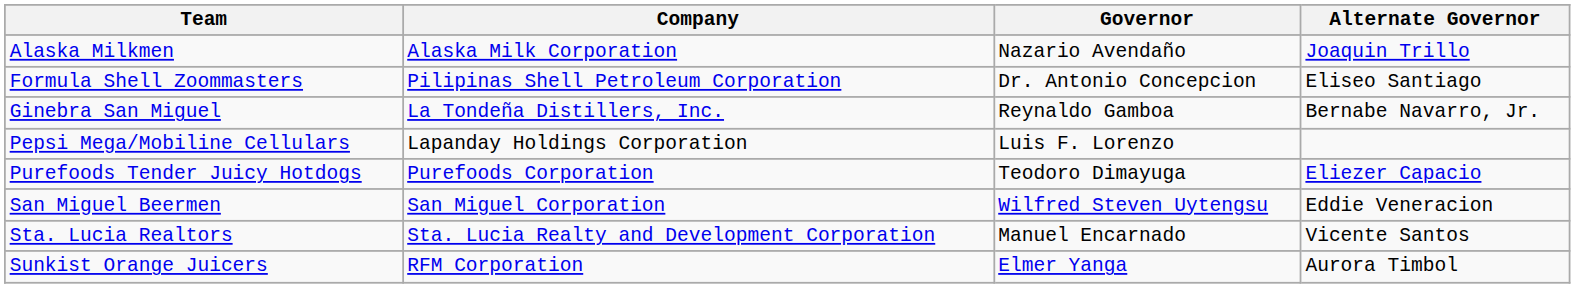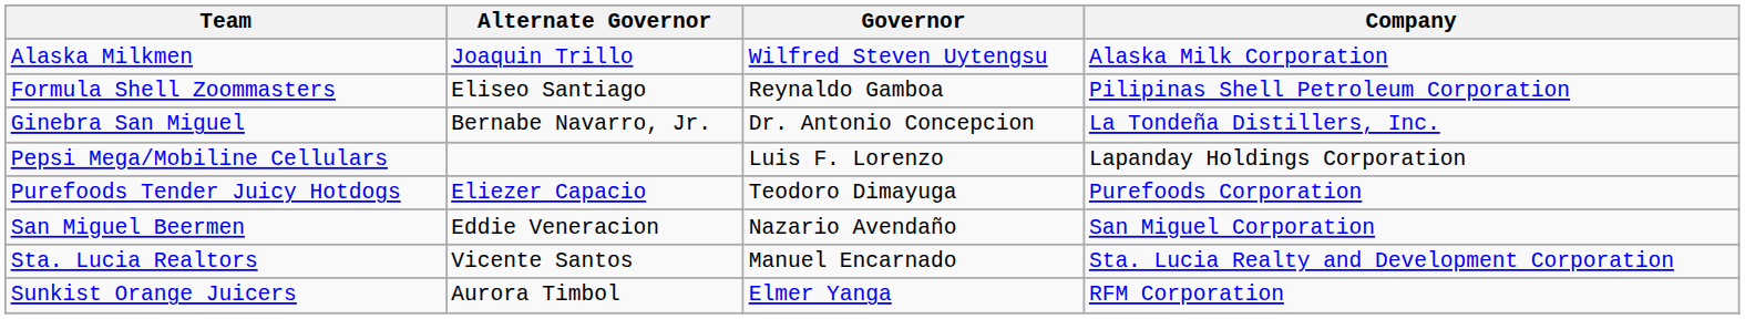 <table class="wikitable sortable" style="font-size:85%; width:70%">
 <tr>
 <th>Team</th>
+<th>Alternate Governor</th>
+<th>Governor</th>
 <th>Company</th>
-<th>Governor</th>
-<th>Alternate Governor</th>
 </tr>
 <tr>
 <td><a href='#'>Alaska Milkmen</a></td>
+<td><a href='#'>Joaquin Trillo</a></td>
+<td><a href='#'>Wilfred Steven Uytengsu</a></td>
 <td><a href='#'>Alaska Milk Corporation</a></td>
-<td>Nazario Avendaño</td>
-<td><a href='#'>Joaquin Trillo</a></td>
 </tr>
 <tr>
 <td><a href='#'>Formula Shell Zoommasters</a></td>
+<td>Eliseo Santiago</td>
+<td>Reynaldo Gamboa</td>
 <td><a href='#'>Pilipinas Shell Petroleum Corporation</a></td>
-<td>Dr. Antonio Concepcion</td>
-<td>Eliseo Santiago</td>
 </tr>
 <tr>
 <td><a href='#'>Ginebra San Miguel</a></td>
+<td>Bernabe Navarro, Jr.</td>
+<td>Dr. Antonio Concepcion</td>
 <td><a href='#'>La Tondeña Distillers, Inc.</a></td>
-<td>Reynaldo Gamboa</td>
-<td>Bernabe Navarro, Jr.</td>
 </tr>
 <tr>
 <td><a href='#'>Pepsi Mega/Mobiline Cellulars</a></td>
+<td></td>
+<td>Luis F. Lorenzo</td>
 <td>Lapanday Holdings Corporation</td>
-<td>Luis F. Lorenzo</td>
-<td></td>
 </tr>
 <tr>
 <td><a href='#'>Purefoods Tender Juicy Hotdogs</a></td>
+<td><a href='#'>Eliezer Capacio</a></td>
+<td>Teodoro Dimayuga</td>
 <td><a href='#'>Purefoods Corporation</a></td>
-<td>Teodoro Dimayuga</td>
-<td><a href='#'>Eliezer Capacio</a></td>
 </tr>
 <tr>
 <td><a href='#'>San Miguel Beermen</a></td>
+<td>Eddie Veneracion</td>
+<td>Nazario Avendaño</td>
 <td><a href='#'>San Miguel Corporation</a></td>
-<td><a href='#'>Wilfred Steven Uytengsu</a></td>
-<td>Eddie Veneracion</td>
 </tr>
 <tr>
 <td><a href='#'>Sta. Lucia Realtors</a></td>
+<td>Vicente Santos</td>
+<td>Manuel Encarnado</td>
 <td><a href='#'>Sta. Lucia Realty and Development Corporation</a></td>
-<td>Manuel Encarnado</td>
-<td>Vicente Santos</td>
 </tr>
 <tr>
 <td><a href='#'>Sunkist Orange Juicers</a></td>
+<td>Aurora Timbol</td>
+<td><a href='#'>Elmer Yanga</a></td>
 <td><a href='#'>RFM Corporation</a></td>
-<td><a href='#'>Elmer Yanga</a></td>
-<td>Aurora Timbol</td>
 </tr>
 </table>
